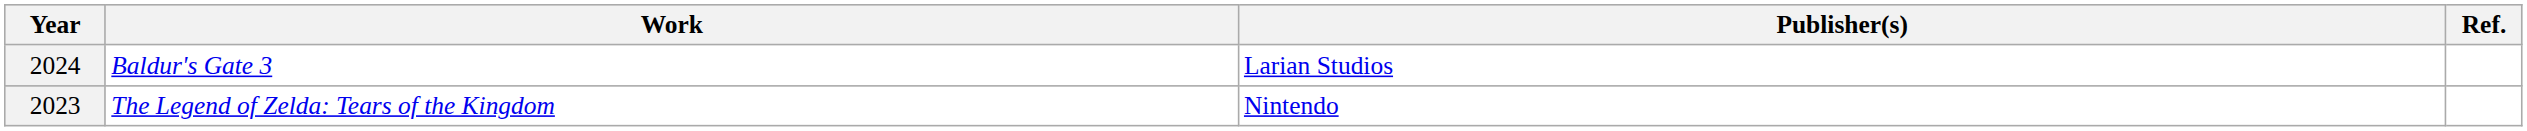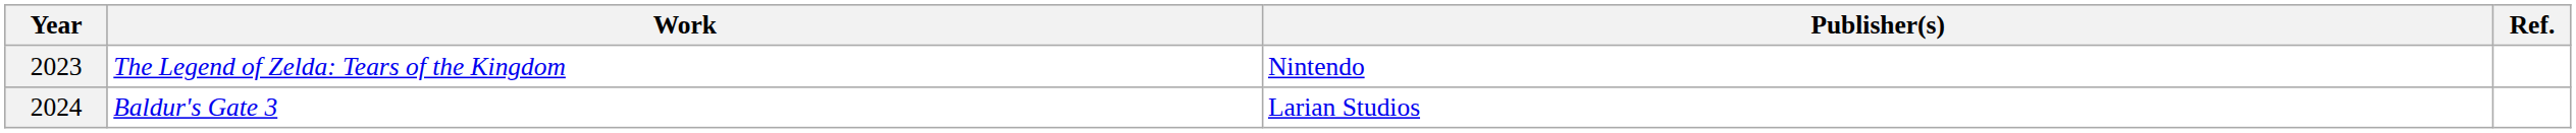 <table class="sortable wikitable" width="100%" cellpadding="5" style="margin: 1em auto 1em auto">
 <tr>
 <th width="4%" scope="col">Year</th>
 <th width="45%" scope="col">Work</th>
 <th width="48%" scope="col" class="unsortable">Publisher(s)</th>
 <th width="3%" scope="col" class="unsortable">Ref.</th>
 </tr>
 <tr style="background:#FFFFFF;">
+<th scope="row" align="center" rowspan="1" style="font-weight:normal;">2023</th>
+<td><em><a href='#'>The Legend of Zelda: Tears of the Kingdom</a></em></td>
+<td><a href='#'>Nintendo</a></td>
+<td align="center"></td>
+</tr>
+<tr style="background:#FFFFFF;">
 <th scope="row" align="center" rowspan="1" style="font-weight:normal;">2024</th>
 <td><em><a href='#'>Baldur's Gate 3</a></em></td>
 <td><a href='#'>Larian Studios</a></td>
 <td align="center"></td>
 </tr>
-<tr style="background:#FFFFFF;">
-<th scope="row" align="center" rowspan="1" style="font-weight:normal;">2023</th>
-<td><em><a href='#'>The Legend of Zelda: Tears of the Kingdom</a></em></td>
-<td><a href='#'>Nintendo</a></td>
-<td align="center"></td>
-</tr>
 </table>
